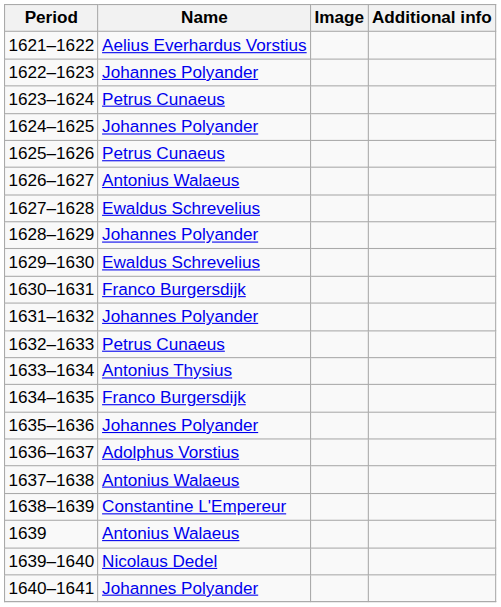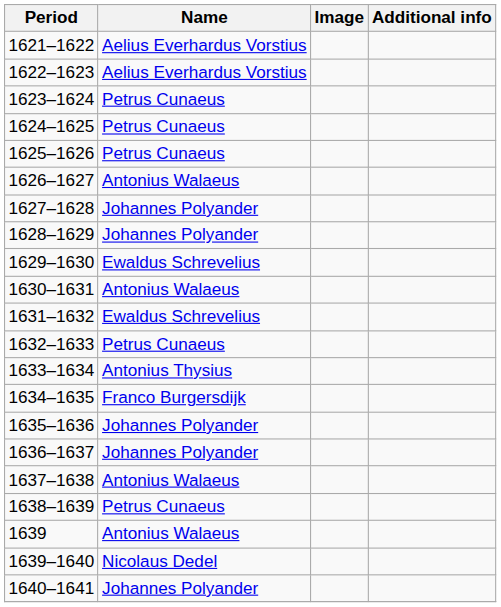 <table class="wikitable">
 <tr>
 <th>Period</th>
 <th>Name</th>
 <th>Image</th>
 <th>Additional info</th>
 </tr>
 <tr>
 <td>1621–1622</td>
 <td><a href='#'>Aelius Everhardus Vorstius</a></td>
 <td></td>
 <td></td>
 </tr>
 <tr>
 <td>1622–1623</td>
-<td><a href='#'>Johannes Polyander</a></td>
+<td><a href='#'>Aelius Everhardus Vorstius</a></td>
 <td></td>
 <td></td>
 </tr>
 <tr>
 <td>1623–1624</td>
 <td><a href='#'>Petrus Cunaeus</a></td>
 <td></td>
 <td></td>
 </tr>
 <tr>
 <td>1624–1625</td>
-<td><a href='#'>Johannes Polyander</a></td>
+<td><a href='#'>Petrus Cunaeus</a></td>
 <td></td>
 <td></td>
 </tr>
 <tr>
 <td>1625–1626</td>
 <td><a href='#'>Petrus Cunaeus</a></td>
 <td></td>
 <td></td>
 </tr>
 <tr>
 <td>1626–1627</td>
 <td><a href='#'>Antonius Walaeus</a></td>
 <td></td>
 <td></td>
 </tr>
 <tr>
 <td>1627–1628</td>
-<td><a href='#'>Ewaldus Schrevelius</a></td>
+<td><a href='#'>Johannes Polyander</a></td>
 <td></td>
 <td></td>
 </tr>
 <tr>
 <td>1628–1629</td>
 <td><a href='#'>Johannes Polyander</a></td>
 <td></td>
 <td></td>
 </tr>
 <tr>
 <td>1629–1630</td>
 <td><a href='#'>Ewaldus Schrevelius</a></td>
 <td></td>
 <td></td>
 </tr>
 <tr>
 <td>1630–1631</td>
-<td><a href='#'>Franco Burgersdijk</a></td>
+<td><a href='#'>Antonius Walaeus</a></td>
 <td></td>
 <td></td>
 </tr>
 <tr>
 <td>1631–1632</td>
-<td><a href='#'>Johannes Polyander</a></td>
+<td><a href='#'>Ewaldus Schrevelius</a></td>
 <td></td>
 <td></td>
 </tr>
 <tr>
 <td>1632–1633</td>
 <td><a href='#'>Petrus Cunaeus</a></td>
 <td></td>
 <td></td>
 </tr>
 <tr>
 <td>1633–1634</td>
 <td><a href='#'>Antonius Thysius</a></td>
 <td></td>
 <td></td>
 </tr>
 <tr>
 <td>1634–1635</td>
 <td><a href='#'>Franco Burgersdijk</a></td>
 <td></td>
 <td></td>
 </tr>
 <tr>
 <td>1635–1636</td>
 <td><a href='#'>Johannes Polyander</a></td>
 <td></td>
 <td></td>
 </tr>
 <tr>
 <td>1636–1637</td>
-<td><a href='#'>Adolphus Vorstius</a></td>
+<td><a href='#'>Johannes Polyander</a></td>
 <td></td>
 <td></td>
 </tr>
 <tr>
 <td>1637–1638</td>
 <td><a href='#'>Antonius Walaeus</a></td>
 <td></td>
 <td></td>
 </tr>
 <tr>
 <td>1638–1639</td>
-<td><a href='#'>Constantine L'Empereur</a></td>
+<td><a href='#'>Petrus Cunaeus</a></td>
 <td></td>
 <td></td>
 </tr>
 <tr>
 <td>1639</td>
 <td><a href='#'>Antonius Walaeus</a></td>
 <td></td>
 <td></td>
 </tr>
 <tr>
 <td>1639–1640</td>
 <td><a href='#'>Nicolaus Dedel</a></td>
 <td></td>
 <td></td>
 </tr>
 <tr>
 <td>1640–1641</td>
 <td><a href='#'>Johannes Polyander</a></td>
 <td></td>
 <td></td>
 </tr>
 <tr>
 </tr>
 </table>
